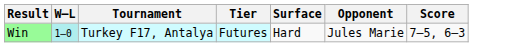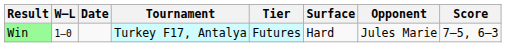 <table class="wikitable">
 <tr>
 <th>Result</th>
 <th class="unsortable">W–L</th>
+<th>Date</th>
 <th>Tournament</th>
 <th>Tier</th>
 <th>Surface</th>
 <th>Opponent</th>
 <th class="unsortable">Score</th>
 </tr>
 <tr>
 <td bgcolor=98fb98>Win</td>
-<td style="background: paleturquoise;"><small>1–0</small></td>
+<td><small>1–0</small></td>
+<td></td>
 <td style="background:#cffcff;">Turkey F17, Antalya</td>
 <td style="background:#cffcff;">Futures</td>
 <td>Hard</td>
 <td> Jules Marie</td>
 <td>7–5, 6–3</td>
 </tr>
 </table>
